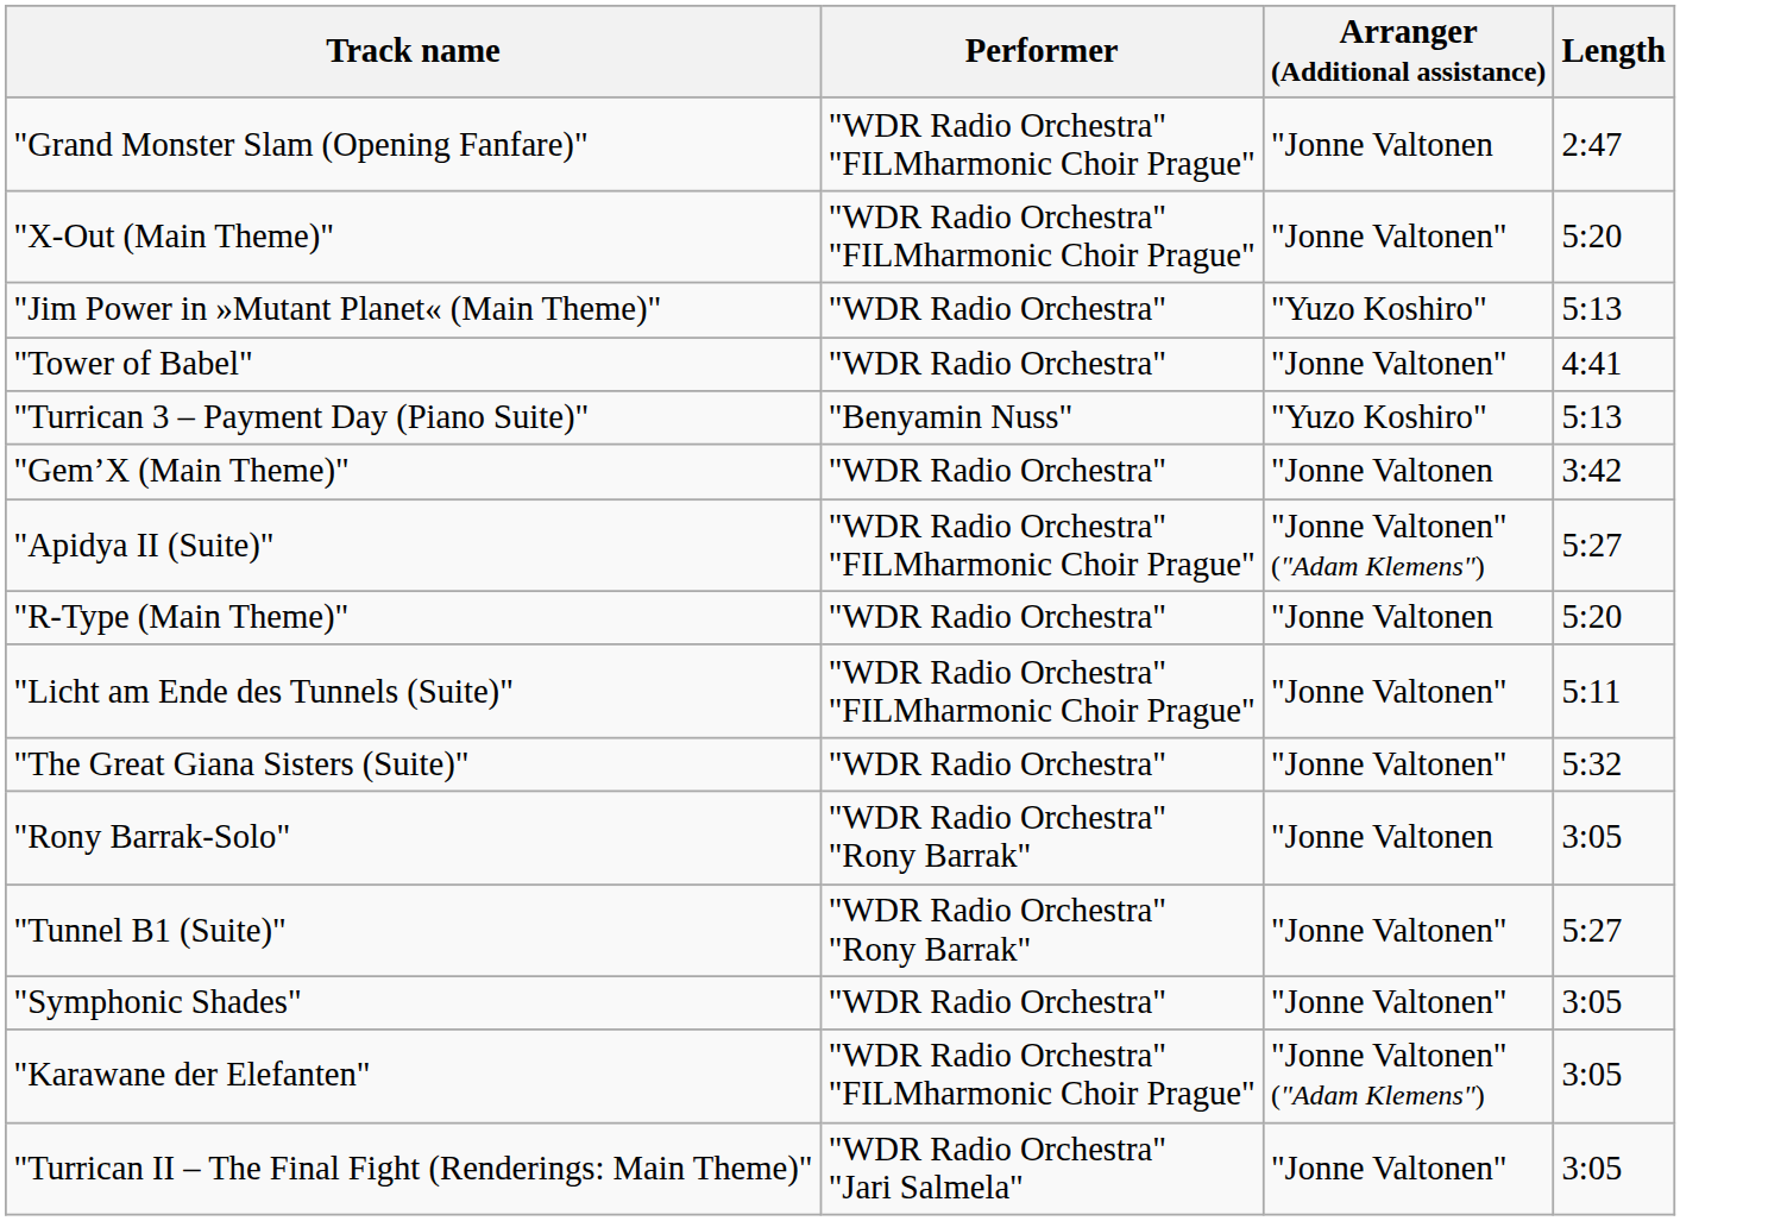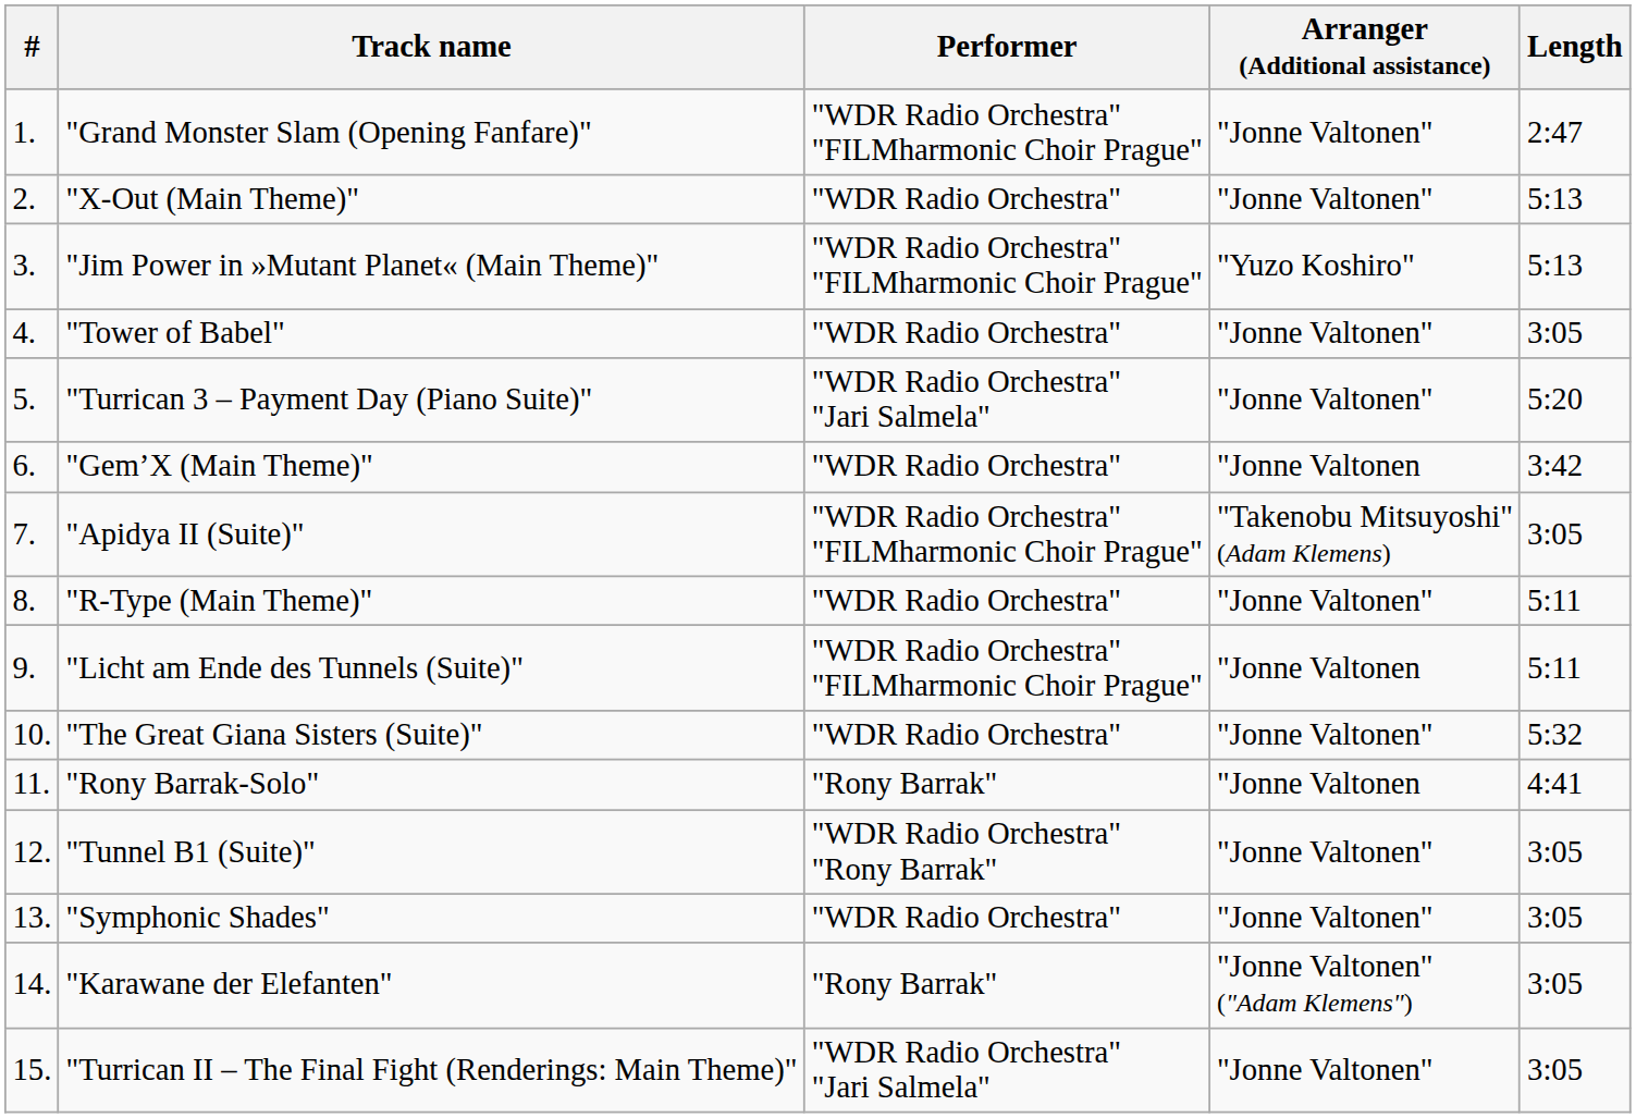 <table class="wikitable">
 <tr>
+<th>#</th>
 <th>Track name</th>
 <th>Performer</th>
 <th>Arranger<br><small>(Additional assistance)</small></th>
 <th>Length</th>
 </tr>
 <tr>
+<td>1.</td>
 <td>"Grand Monster Slam (Opening Fanfare)"</td>
 <td>"WDR Radio Orchestra"<br>"FILMharmonic Choir Prague"</td>
-<td>"Jonne Valtonen</td>
+<td>"Jonne Valtonen"</td>
 <td>2:47</td>
 </tr>
 <tr>
+<td>2.</td>
 <td>"X-Out (Main Theme)"</td>
+<td>"WDR Radio Orchestra"</td>
+<td>"Jonne Valtonen"</td>
+<td>5:13</td>
+</tr>
+<tr>
+<td>3.</td>
+<td>"Jim Power in »Mutant Planet« (Main Theme)"</td>
 <td>"WDR Radio Orchestra"<br>"FILMharmonic Choir Prague"</td>
+<td>"Yuzo Koshiro"</td>
+<td>5:13</td>
+</tr>
+<tr>
+<td>4.</td>
+<td>"Tower of Babel"</td>
+<td>"WDR Radio Orchestra"</td>
+<td>"Jonne Valtonen"</td>
+<td>3:05</td>
+</tr>
+<tr>
+<td>5.</td>
+<td>"Turrican 3 – Payment Day (Piano Suite)"</td>
+<td>"WDR Radio Orchestra"<br>"Jari Salmela"</td>
 <td>"Jonne Valtonen"</td>
 <td>5:20</td>
 </tr>
 <tr>
-<td>"Jim Power in »Mutant Planet« (Main Theme)"</td>
-<td>"WDR Radio Orchestra"</td>
-<td>"Yuzo Koshiro"</td>
-<td>5:13</td>
-</tr>
-<tr>
-<td>"Tower of Babel"</td>
-<td>"WDR Radio Orchestra"</td>
-<td>"Jonne Valtonen"</td>
-<td>4:41</td>
-</tr>
-<tr>
-<td>"Turrican 3 – Payment Day (Piano Suite)"</td>
-<td>"Benyamin Nuss"</td>
-<td>"Yuzo Koshiro"</td>
-<td>5:13</td>
-</tr>
-<tr>
+<td>6.</td>
 <td>"Gem’X (Main Theme)"</td>
 <td>"WDR Radio Orchestra"</td>
 <td>"Jonne Valtonen</td>
 <td>3:42</td>
 </tr>
 <tr>
+<td>7.</td>
 <td>"Apidya II (Suite)"</td>
 <td>"WDR Radio Orchestra"<br>"FILMharmonic Choir Prague"</td>
-<td>"Jonne Valtonen"<br><small>(<em>"Adam Klemens"</em>)</small></td>
-<td>5:27</td>
+<td>"Takenobu Mitsuyoshi"<br><small>(<em>Adam Klemens</em>)</small></td>
+<td>3:05</td>
 </tr>
 <tr>
+<td>8.</td>
 <td>"R-Type (Main Theme)"</td>
 <td>"WDR Radio Orchestra"</td>
-<td>"Jonne Valtonen</td>
-<td>5:20</td>
-</tr>
-<tr>
-<td>"Licht am Ende des Tunnels (Suite)"</td>
-<td>"WDR Radio Orchestra"<br>"FILMharmonic Choir Prague"</td>
 <td>"Jonne Valtonen"</td>
 <td>5:11</td>
 </tr>
 <tr>
+<td>9.</td>
+<td>"Licht am Ende des Tunnels (Suite)"</td>
+<td>"WDR Radio Orchestra"<br>"FILMharmonic Choir Prague"</td>
+<td>"Jonne Valtonen</td>
+<td>5:11</td>
+</tr>
+<tr>
+<td>10.</td>
 <td>"The Great Giana Sisters (Suite)"</td>
 <td>"WDR Radio Orchestra"</td>
 <td>"Jonne Valtonen"</td>
 <td>5:32</td>
 </tr>
 <tr>
+<td>11.</td>
 <td>"Rony Barrak-Solo"</td>
+<td>"Rony Barrak"</td>
+<td>"Jonne Valtonen</td>
+<td>4:41</td>
+</tr>
+<tr>
+<td>12.</td>
+<td>"Tunnel B1 (Suite)"</td>
 <td>"WDR Radio Orchestra"<br>"Rony Barrak"</td>
-<td>"Jonne Valtonen</td>
+<td>"Jonne Valtonen"</td>
 <td>3:05</td>
 </tr>
 <tr>
-<td>"Tunnel B1 (Suite)"</td>
-<td>"WDR Radio Orchestra"<br>"Rony Barrak"</td>
-<td>"Jonne Valtonen"</td>
-<td>5:27</td>
-</tr>
-<tr>
+<td>13.</td>
 <td>"Symphonic Shades"</td>
 <td>"WDR Radio Orchestra"</td>
 <td>"Jonne Valtonen"</td>
 <td>3:05</td>
 </tr>
 <tr>
+<td>14.</td>
 <td>"Karawane der Elefanten"</td>
-<td>"WDR Radio Orchestra"<br>"FILMharmonic Choir Prague"</td>
+<td>"Rony Barrak"</td>
 <td>"Jonne Valtonen"<br><small>(<em>"Adam Klemens"</em>)</small></td>
 <td>3:05</td>
 </tr>
 <tr>
+<td>15.</td>
 <td>"Turrican II – The Final Fight (Renderings: Main Theme)"</td>
 <td>"WDR Radio Orchestra"<br>"Jari Salmela"</td>
 <td>"Jonne Valtonen"</td>
 <td>3:05</td>
 </tr>
 </table>
